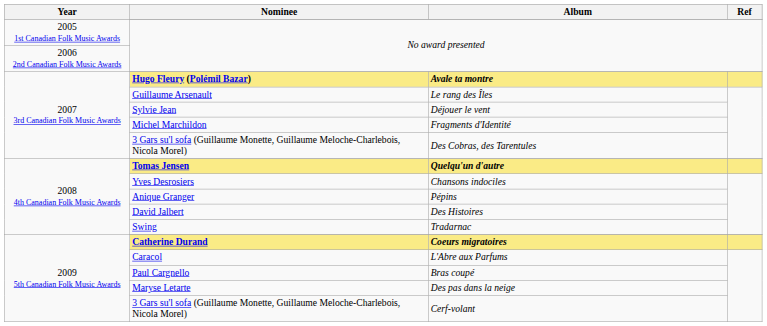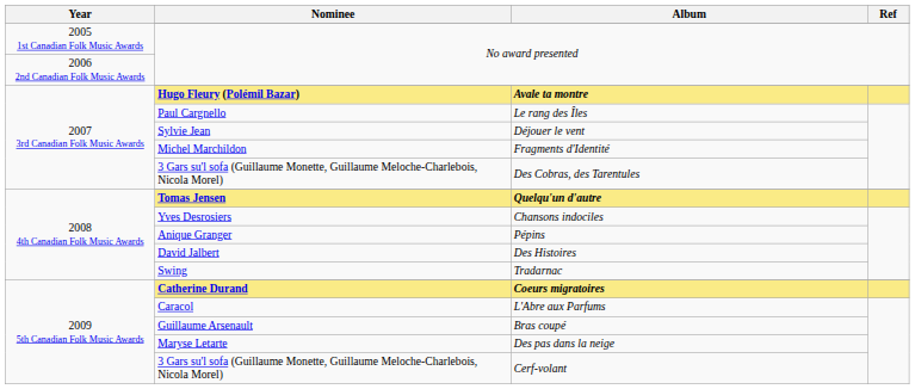 <table class="wikitable" style="width:100%;">
 <tr style="background:#bebebe;">
 <th style="width:8%;">Year</th>
 <th style="width:19%;">Nominee</th>
 <th style="width:19%;">Album</th>
 <th style="width:2%;">Ref</th>
 </tr>
 <tr>
 <td rowspan="2" align="center">2005 <br> <small><a href='#'>1st Canadian Folk Music Awards</a></small></td>
 </tr>
 <tr>
 <td colspan=3 rowspan=2 align=center><em>No award presented</em></td>
 </tr>
 <tr>
 <td align="center">2006 <br> <small><a href='#'>2nd Canadian Folk Music Awards</a></small></td>
 </tr>
 <tr>
 <td rowspan="6" align="center">2007 <br> <small><a href='#'>3rd Canadian Folk Music Awards</a></small></td>
 </tr>
 <tr style="background:#FAEB86;">
 <td><strong><a href='#'>Hugo Fleury</a> (<a href='#'>Polémil Bazar</a>)</strong></td>
 <td><strong><em>Avale ta montre</em></strong></td>
 <td></td>
 </tr>
 <tr>
-<td><a href='#'>Guillaume Arsenault</a></td>
+<td><a href='#'>Paul Cargnello</a></td>
 <td><em>Le rang des Îles</em></td>
 <td rowspan=4></td>
 </tr>
 <tr>
 <td><a href='#'>Sylvie Jean</a></td>
 <td><em>Déjouer le vent</em></td>
 </tr>
 <tr>
 <td><a href='#'>Michel Marchildon</a></td>
 <td><em>Fragments d'Identité</em></td>
 </tr>
 <tr>
 <td><a href='#'>3 Gars su'l sofa</a> (Guillaume Monette, Guillaume Meloche-Charlebois, Nicola Morel)</td>
 <td><em>Des Cobras, des Tarentules</em></td>
 </tr>
 <tr>
 <td rowspan="6" align="center">2008 <br> <small><a href='#'>4th Canadian Folk Music Awards</a></small></td>
 </tr>
 <tr style="background:#FAEB86;">
 <td><strong><a href='#'>Tomas Jensen</a></strong></td>
 <td><strong><em>Quelqu'un d'autre</em></strong></td>
 <td></td>
 </tr>
 <tr>
 <td><a href='#'>Yves Desrosiers</a></td>
 <td><em>Chansons indociles</em></td>
 <td rowspan=4></td>
 </tr>
 <tr>
 <td><a href='#'>Anique Granger</a></td>
 <td><em>Pépins</em></td>
 </tr>
 <tr>
 <td><a href='#'>David Jalbert</a></td>
 <td><em>Des Histoires</em></td>
 </tr>
 <tr>
 <td><a href='#'>Swing</a></td>
 <td><em>Tradarnac</em></td>
 </tr>
 <tr>
 <td rowspan="6" align="center">2009 <br> <small><a href='#'>5th Canadian Folk Music Awards</a></small></td>
 </tr>
 <tr style="background:#FAEB86;">
 <td><strong><a href='#'>Catherine Durand</a></strong></td>
 <td><strong><em>Coeurs migratoires</em></strong></td>
 <td></td>
 </tr>
 <tr>
 <td><a href='#'>Caracol</a></td>
 <td><em>L'Abre aux Parfums</em></td>
 <td rowspan=4></td>
 </tr>
 <tr>
-<td><a href='#'>Paul Cargnello</a></td>
+<td><a href='#'>Guillaume Arsenault</a></td>
 <td><em>Bras coupé</em></td>
 </tr>
 <tr>
 <td><a href='#'>Maryse Letarte</a></td>
 <td><em>Des pas dans la neige</em></td>
 </tr>
 <tr>
 <td><a href='#'>3 Gars su'l sofa</a> (Guillaume Monette, Guillaume Meloche-Charlebois, Nicola Morel)</td>
 <td><em>Cerf-volant</em></td>
 </tr>
 </table>
